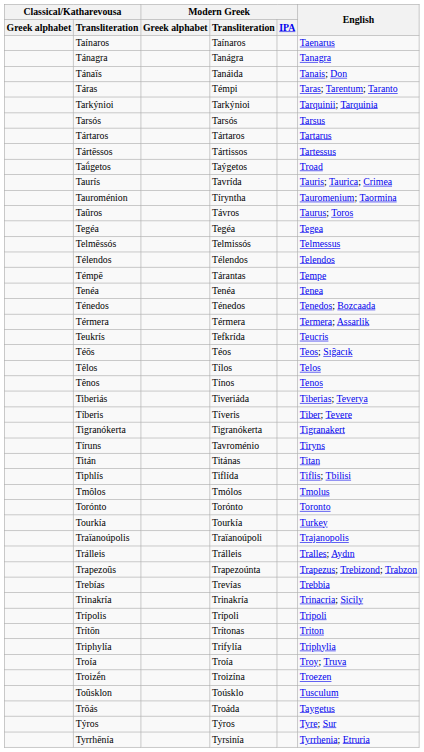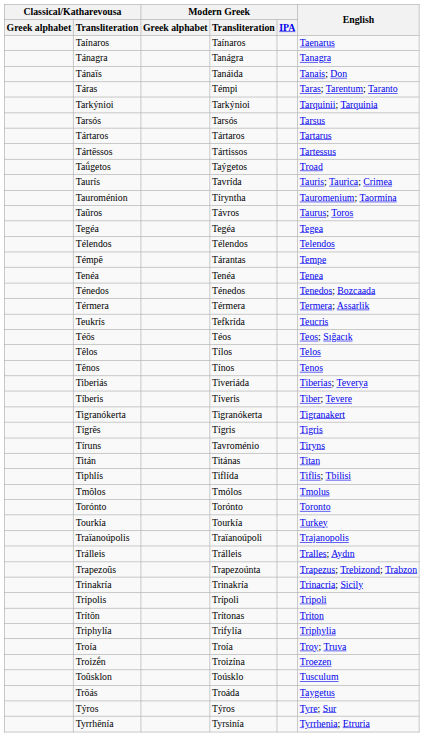 <table class="wikitable">
 <tr>
 <th colspan="2">Classical/Katharevousa</th>
 <th colspan="3">Modern Greek</th>
 <th rowspan="2">English</th>
 </tr>
 <tr>
 <th>Greek alphabet</th>
 <th>Transliteration</th>
 <th>Greek alphabet</th>
 <th>Transliteration</th>
 <th><a href='#'>IPA</a></th>
 </tr>
 <tr>
 <td></td>
 <td>Taínaros</td>
 <td></td>
 <td>Taínaros</td>
 <td></td>
 <td><a href='#'>Taenarus</a></td>
 </tr>
 <tr>
 <td></td>
 <td>Tánagra</td>
 <td></td>
 <td>Tanágra</td>
 <td></td>
 <td><a href='#'>Tanagra</a></td>
 </tr>
 <tr>
 <td></td>
 <td>Tánaïs</td>
 <td></td>
 <td>Tanáida</td>
 <td></td>
 <td><a href='#'>Tanais</a>; <a href='#'>Don</a></td>
 </tr>
 <tr>
 <td></td>
 <td>Táras</td>
 <td></td>
 <td>Témpi</td>
 <td></td>
 <td><a href='#'>Taras</a>; <a href='#'>Tarentum</a>; <a href='#'>Taranto</a></td>
 </tr>
 <tr>
 <td></td>
 <td>Tarkýnioi</td>
 <td></td>
 <td>Tarkýnioi</td>
 <td></td>
 <td><a href='#'>Tarquinii</a>; <a href='#'>Tarquinia</a></td>
 </tr>
 <tr>
 <td></td>
 <td>Tarsós</td>
 <td></td>
 <td>Tarsós</td>
 <td></td>
 <td><a href='#'>Tarsus</a></td>
 </tr>
 <tr>
 <td></td>
 <td>Tártaros</td>
 <td></td>
 <td>Tártaros</td>
 <td></td>
 <td><a href='#'>Tartarus</a></td>
 </tr>
 <tr>
 <td></td>
 <td>Tártēssos</td>
 <td></td>
 <td>Tártissos</td>
 <td></td>
 <td><a href='#'>Tartessus</a></td>
 </tr>
 <tr>
 <td></td>
 <td>Taǘgetos</td>
 <td></td>
 <td>Taýgetos</td>
 <td></td>
 <td><a href='#'>Troad</a></td>
 </tr>
 <tr>
 <td></td>
 <td>Taurís</td>
 <td></td>
 <td>Tavrída</td>
 <td></td>
 <td><a href='#'>Tauris</a>; <a href='#'>Taurica</a>; <a href='#'>Crimea</a></td>
 </tr>
 <tr>
 <td></td>
 <td>Tauroménion</td>
 <td></td>
 <td>Tíryntha</td>
 <td></td>
 <td><a href='#'>Tauromenium</a>; <a href='#'>Taormina</a></td>
 </tr>
 <tr>
 <td></td>
 <td>Taûros</td>
 <td></td>
 <td>Távros</td>
 <td></td>
 <td><a href='#'>Taurus</a>; <a href='#'>Toros</a></td>
 </tr>
 <tr>
 <td></td>
 <td>Tegéa</td>
 <td></td>
 <td>Tegéa</td>
 <td></td>
 <td><a href='#'>Tegea</a></td>
 </tr>
 <tr>
 <td></td>
-<td>Telmēssós</td>
-<td></td>
-<td>Telmissós</td>
-<td></td>
-<td><a href='#'>Telmessus</a></td>
-</tr>
-<tr>
-<td></td>
 <td>Télendos</td>
 <td></td>
 <td>Télendos</td>
 <td></td>
 <td><a href='#'>Telendos</a></td>
 </tr>
 <tr>
 <td></td>
 <td>Témpē</td>
 <td></td>
 <td>Tárantas</td>
 <td></td>
 <td><a href='#'>Tempe</a></td>
 </tr>
 <tr>
 <td></td>
 <td>Tenéa</td>
 <td></td>
 <td>Tenéa</td>
 <td></td>
 <td><a href='#'>Tenea</a></td>
 </tr>
 <tr>
 <td></td>
 <td>Ténedos</td>
 <td></td>
 <td>Ténedos</td>
 <td></td>
 <td><a href='#'>Tenedos</a>; <a href='#'>Bozcaada</a></td>
 </tr>
 <tr>
 <td></td>
 <td>Térmera</td>
 <td></td>
 <td>Térmera</td>
 <td></td>
 <td><a href='#'>Termera</a>; <a href='#'>Assarlik</a></td>
 </tr>
 <tr>
 <td></td>
 <td>Teukrís</td>
 <td></td>
 <td>Tefkrída</td>
 <td></td>
 <td><a href='#'>Teucris</a></td>
 </tr>
 <tr>
 <td></td>
 <td>Téōs</td>
 <td></td>
 <td>Téos</td>
 <td></td>
 <td><a href='#'>Teos</a>; <a href='#'>Sığacık</a></td>
 </tr>
 <tr>
 <td></td>
 <td>Têlos</td>
 <td></td>
 <td>Tílos</td>
 <td></td>
 <td><a href='#'>Telos</a></td>
 </tr>
 <tr>
 <td></td>
 <td>Tênos</td>
 <td></td>
 <td>Tínos</td>
 <td></td>
 <td><a href='#'>Tenos</a></td>
 </tr>
 <tr>
 <td></td>
 <td>Tiberiás</td>
 <td></td>
 <td>Tiveriáda</td>
 <td></td>
 <td><a href='#'>Tiberias</a>; <a href='#'>Teverya</a></td>
 </tr>
 <tr>
 <td></td>
 <td>Tíberis</td>
 <td></td>
 <td>Tíveris</td>
 <td></td>
 <td><a href='#'>Tiber</a>; <a href='#'>Tevere</a></td>
 </tr>
 <tr>
 <td></td>
 <td>Tigranókerta</td>
 <td></td>
 <td>Tigranókerta</td>
 <td></td>
 <td><a href='#'>Tigranakert</a></td>
 </tr>
 <tr>
 <td></td>
+<td>Tígrēs</td>
+<td></td>
+<td>Tígris</td>
+<td></td>
+<td><a href='#'>Tigris</a></td>
+</tr>
+<tr>
+<td></td>
 <td>Tíruns</td>
 <td></td>
 <td>Tavroménio</td>
 <td></td>
 <td><a href='#'>Tiryns</a></td>
 </tr>
 <tr>
 <td></td>
 <td>Titán</td>
 <td></td>
 <td>Titánas</td>
 <td></td>
 <td><a href='#'>Titan</a></td>
 </tr>
 <tr>
 <td></td>
 <td>Tiphlís</td>
 <td></td>
 <td>Tiflída</td>
 <td></td>
 <td><a href='#'>Tiflis</a>; <a href='#'>Tbilisi</a></td>
 </tr>
 <tr>
 <td></td>
 <td>Tmôlos</td>
 <td></td>
 <td>Tmólos</td>
 <td></td>
 <td><a href='#'>Tmolus</a></td>
 </tr>
 <tr>
 <td></td>
 <td>Torónto</td>
 <td></td>
 <td>Torónto</td>
 <td></td>
 <td><a href='#'>Toronto</a></td>
 </tr>
 <tr>
 <td></td>
 <td>Tourkía</td>
 <td></td>
 <td>Tourkía</td>
 <td></td>
 <td><a href='#'>Turkey</a></td>
 </tr>
 <tr>
 <td></td>
 <td>Traïanoúpolis</td>
 <td></td>
 <td>Traïanoúpoli</td>
 <td></td>
 <td><a href='#'>Trajanopolis</a></td>
 </tr>
 <tr>
 <td></td>
 <td>Trálleis</td>
 <td></td>
 <td>Trálleis</td>
 <td></td>
 <td><a href='#'>Tralles</a>; <a href='#'>Aydın</a></td>
 </tr>
 <tr>
 <td></td>
 <td>Trapezoûs</td>
 <td></td>
 <td>Trapezoúnta</td>
 <td></td>
 <td><a href='#'>Trapezus</a>; <a href='#'>Trebizond</a>; <a href='#'>Trabzon</a></td>
-</tr>
-<tr>
-<td></td>
-<td>Trebías</td>
-<td></td>
-<td>Trevías</td>
-<td></td>
-<td><a href='#'>Trebbia</a></td>
 </tr>
 <tr>
 <td></td>
 <td>Trinakría</td>
 <td></td>
 <td>Trinakría</td>
 <td></td>
 <td><a href='#'>Trinacria</a>; <a href='#'>Sicily</a></td>
 </tr>
 <tr>
 <td></td>
 <td>Trípolis</td>
 <td></td>
 <td>Trípoli</td>
 <td></td>
 <td><a href='#'>Tripoli</a></td>
 </tr>
 <tr>
 <td></td>
 <td>Trítōn</td>
 <td></td>
 <td>Trítonas</td>
 <td></td>
 <td><a href='#'>Triton</a></td>
 </tr>
 <tr>
 <td></td>
 <td>Triphylía</td>
 <td></td>
 <td>Trifylía</td>
 <td></td>
 <td><a href='#'>Triphylia</a></td>
 </tr>
 <tr>
 <td></td>
 <td>Troía</td>
 <td></td>
 <td>Troía</td>
 <td></td>
 <td><a href='#'>Troy</a>; <a href='#'>Truva</a></td>
 </tr>
 <tr>
 <td></td>
 <td>Troizḗn</td>
 <td></td>
 <td>Troizína</td>
 <td></td>
 <td><a href='#'>Troezen</a></td>
 </tr>
 <tr>
 <td></td>
 <td>Toûsklon</td>
 <td></td>
 <td>Toúsklo</td>
 <td></td>
 <td><a href='#'>Tusculum</a></td>
 </tr>
 <tr>
 <td></td>
 <td>Trōás</td>
 <td></td>
 <td>Troáda</td>
 <td></td>
 <td><a href='#'>Taygetus</a></td>
 </tr>
 <tr>
 <td></td>
 <td>Týros</td>
 <td></td>
 <td>Týros</td>
 <td></td>
 <td><a href='#'>Tyre</a>; <a href='#'>Sur</a></td>
 </tr>
 <tr>
 <td></td>
 <td>Tyrrhēnía</td>
 <td></td>
 <td>Tyrsinía</td>
 <td></td>
 <td><a href='#'>Tyrrhenia</a>; <a href='#'>Etruria</a></td>
 </tr>
 </table>
